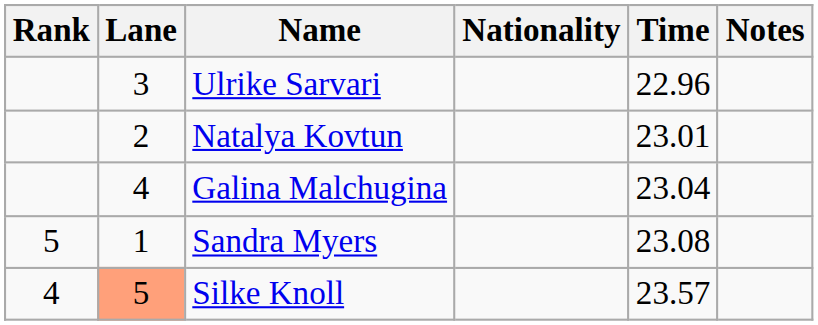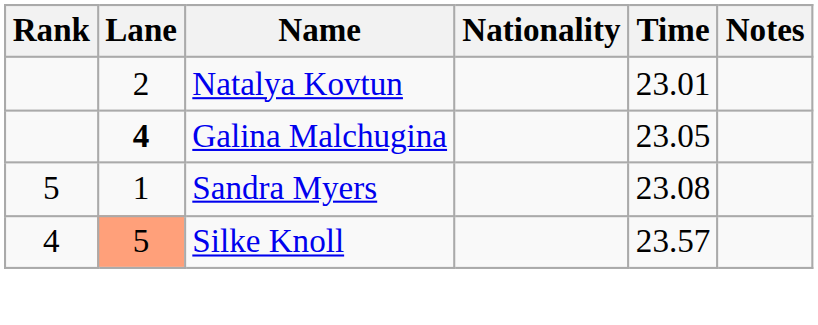 <table class="wikitable sortable" style="text-align:center">
 <tr>
 <th>Rank</th>
 <th>Lane</th>
 <th>Name</th>
 <th>Nationality</th>
 <th>Time</th>
 <th>Notes</th>
 </tr>
 <tr>
 <td></td>
-<td>3</td>
-<td align="left"><a href='#'>Ulrike Sarvari</a></td>
-<td align=left></td>
-<td>22.96</td>
-<td></td>
-</tr>
-<tr>
-<td></td>
 <td>2</td>
 <td align="left"><a href='#'>Natalya Kovtun</a></td>
 <td align=left></td>
 <td>23.01</td>
 <td></td>
 </tr>
 <tr>
 <td></td>
-<td>4</td>
+<td><strong>4</strong></td>
 <td align="left"><a href='#'>Galina Malchugina</a></td>
 <td align=left></td>
-<td>23.04</td>
+<td>23.05</td>
 <td></td>
 </tr>
 <tr>
 <td>5</td>
 <td>1</td>
 <td align="left"><a href='#'>Sandra Myers</a></td>
 <td align=left></td>
 <td>23.08</td>
 <td></td>
 </tr>
 <tr>
 <td>4</td>
 <td style="background: lightsalmon;">5</td>
 <td align="left"><a href='#'>Silke Knoll</a></td>
 <td align=left></td>
 <td>23.57</td>
 <td></td>
 </tr>
 </table>
